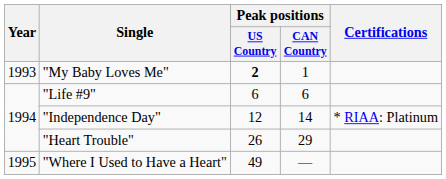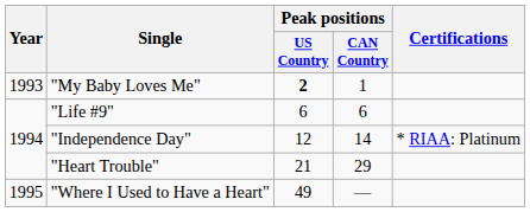 <table class="wikitable" style="text-align:center;">
 <tr>
 <th rowspan="2">Year</th>
 <th rowspan="2">Single</th>
 <th colspan="2">Peak positions</th>
 <th rowspan="2"><a href='#'>Certifications</a></th>
 </tr>
 <tr style="font-size:smaller;">
 <th style="width:50px;"><a href='#'>US<br>Country</a><br></th>
 <th style="width:50px;"><a href='#'>CAN<br>Country</a><br></th>
 </tr>
 <tr>
 <td>1993</td>
 <td style="text-align:left;">"My Baby Loves Me"</td>
 <td><strong>2</strong></td>
 <td>1</td>
 <td></td>
 </tr>
 <tr>
 <td rowspan="3">1994</td>
 <td style="text-align:left;">"Life #9"</td>
 <td>6</td>
 <td>6</td>
 <td></td>
 </tr>
 <tr>
 <td style="text-align:left;">"Independence Day"</td>
 <td>12</td>
 <td>14</td>
 <td>* <a href='#'>RIAA</a>: Platinum</td>
 </tr>
 <tr>
 <td style="text-align:left;">"Heart Trouble"</td>
-<td>26</td>
+<td>21</td>
 <td>29</td>
 <td></td>
 </tr>
 <tr>
 <td>1995</td>
 <td style="text-align:left;">"Where I Used to Have a Heart"</td>
 <td>49</td>
 <td>—</td>
 <td></td>
 </tr>
 </table>
